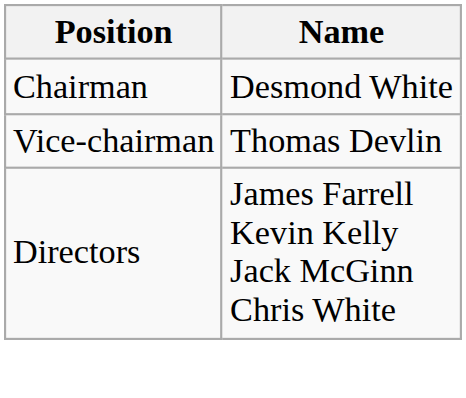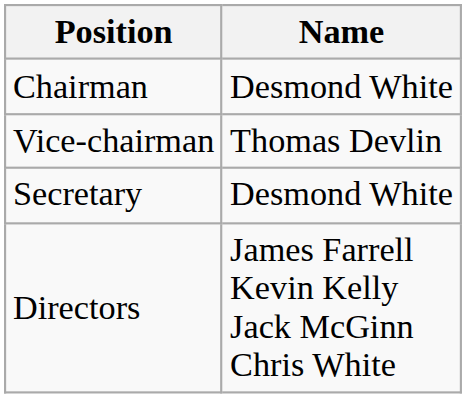 <table class="wikitable">
 <tr>
 <th>Position</th>
 <th>Name</th>
 </tr>
 <tr>
 <td>Chairman</td>
 <td>Desmond White</td>
 </tr>
 <tr>
 <td>Vice-chairman</td>
 <td>Thomas Devlin</td>
 </tr>
 <tr>
+<td>Secretary</td>
+<td>Desmond White</td>
+</tr>
+<tr>
 <td>Directors</td>
 <td>James Farrell<br>Kevin Kelly<br>Jack McGinn<br>Chris White</td>
 </tr>
 </table>
